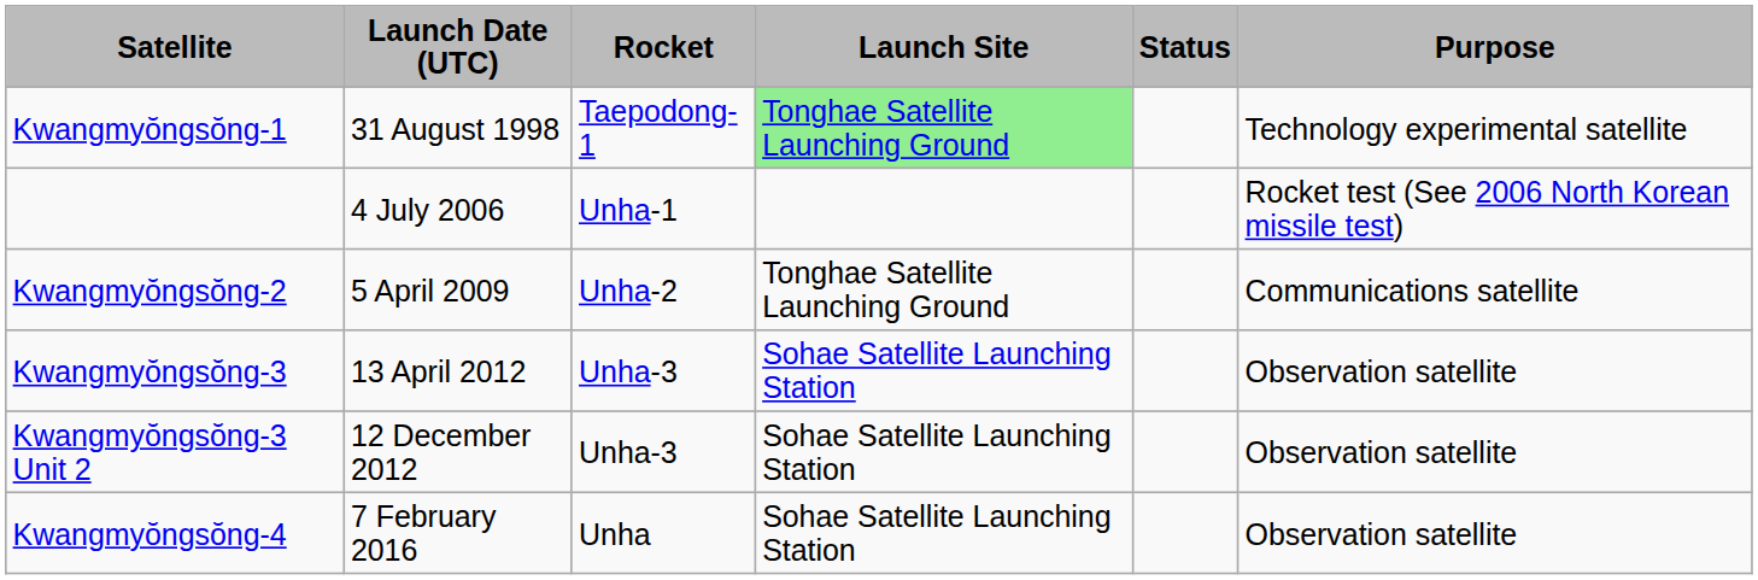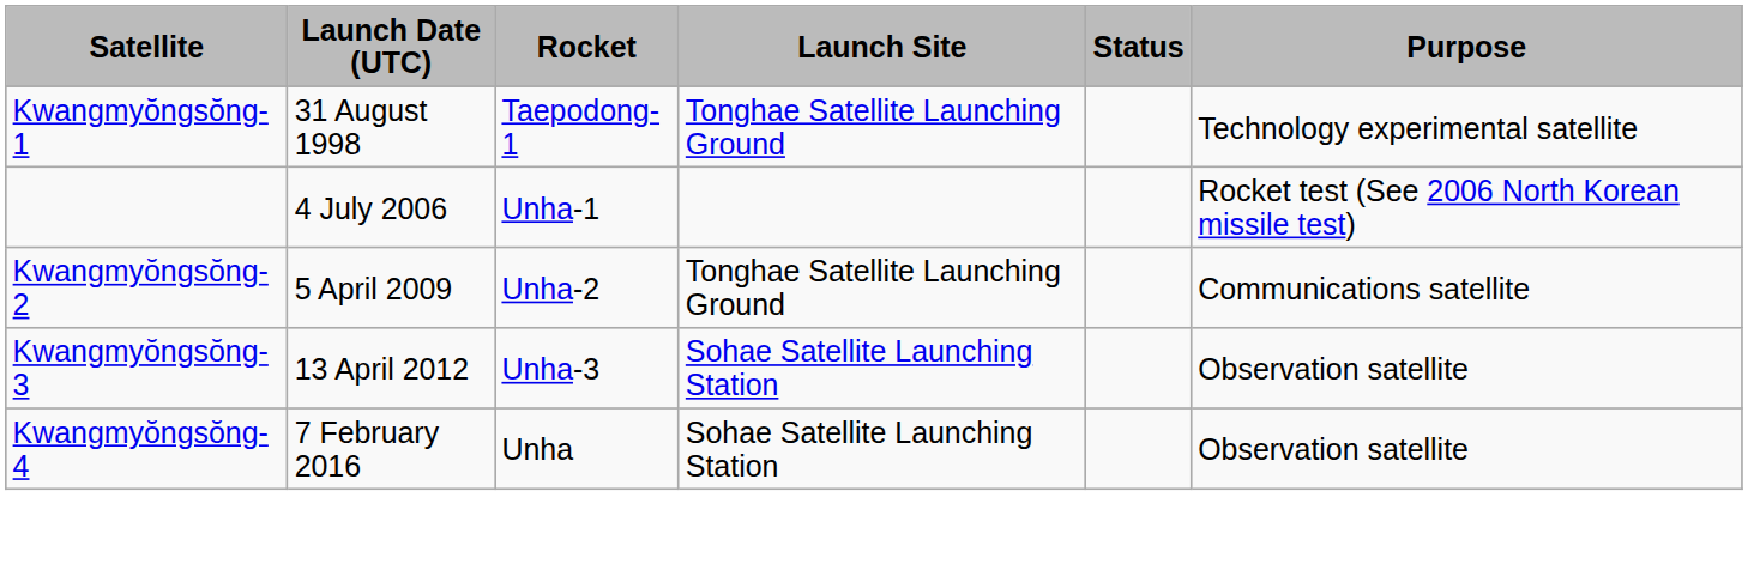 <table class="wikitable" style="margin: 1em auto 1em auto; font-size:95%;">
 <tr>
 <td style="text-align:center; background:#BBB"><strong>Satellite</strong></td>
 <td style="text-align:center; background:#BBB"><strong>Launch Date <br>(UTC)</strong></td>
 <td style="text-align:center; background:#BBB"><strong>Rocket</strong></td>
 <td style="text-align:center; background:#BBB"><strong>Launch Site</strong></td>
 <td style="text-align:center; background:#BBB"><strong>Status</strong></td>
 <td style="text-align:center; background:#BBB"><strong>Purpose</strong></td>
 </tr>
 <tr>
 <td><a href='#'>Kwangmyŏngsŏng-1</a></td>
 <td>31 August 1998</td>
 <td><a href='#'>Taepodong-1</a></td>
-<td style="background: lightgreen;"><a href='#'>Tonghae Satellite Launching Ground</a></td>
+<td><a href='#'>Tonghae Satellite Launching Ground</a></td>
 <td></td>
 <td>Technology experimental satellite</td>
 </tr>
 <tr>
 <td></td>
 <td>4 July 2006</td>
 <td><a href='#'>Unha</a>-1</td>
 <td></td>
 <td></td>
 <td>Rocket test (See <a href='#'>2006 North Korean missile test</a>)</td>
 </tr>
 <tr>
 <td><a href='#'>Kwangmyŏngsŏng-2</a></td>
 <td>5 April 2009</td>
 <td><a href='#'>Unha</a>-2</td>
 <td>Tonghae Satellite Launching Ground</td>
 <td></td>
 <td>Communications satellite</td>
 </tr>
 <tr>
 <td><a href='#'>Kwangmyŏngsŏng-3</a></td>
 <td>13 April 2012</td>
 <td><a href='#'>Unha</a>-3</td>
 <td><a href='#'>Sohae Satellite Launching Station</a></td>
 <td></td>
 <td>Observation satellite</td>
 </tr>
 <tr>
-<td><a href='#'>Kwangmyŏngsŏng-3 Unit 2</a></td>
-<td>12 December 2012</td>
-<td>Unha-3</td>
-<td>Sohae Satellite Launching Station</td>
-<td></td>
-<td>Observation satellite</td>
-</tr>
-<tr>
 <td><a href='#'>Kwangmyŏngsŏng-4</a></td>
 <td>7 February 2016</td>
 <td>Unha</td>
 <td>Sohae Satellite Launching Station</td>
 <td></td>
 <td>Observation satellite</td>
 </tr>
 </table>
